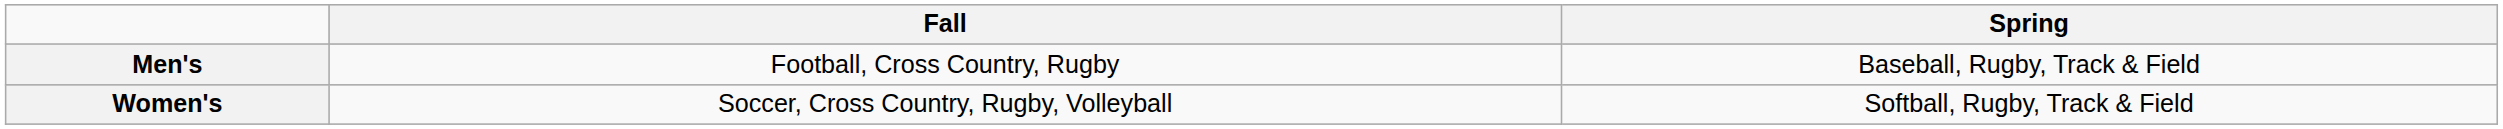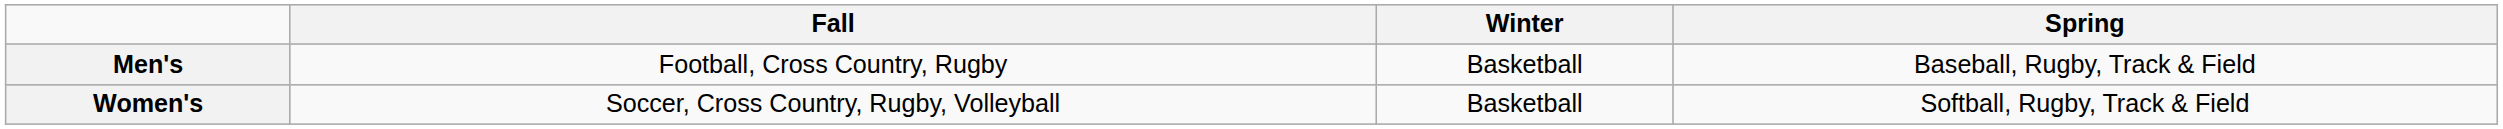 <table class="wikitable" style="margin: 1em auto 1em auto;width:80%;text-align:center;">
 <tr>
 <td></td>
 <th scope="col">Fall</th>
+<th scope="col">Winter</th>
 <th scope="col">Spring</th>
 </tr>
 <tr>
 <th scope="row">Men's</th>
 <td>Football, Cross Country, Rugby</td>
+<td>Basketball</td>
 <td>Baseball, Rugby, Track & Field</td>
 </tr>
 <tr>
 <th scope="row">Women's</th>
 <td>Soccer, Cross Country, Rugby, Volleyball</td>
+<td>Basketball</td>
 <td>Softball, Rugby, Track & Field</td>
 </tr>
 </table>
